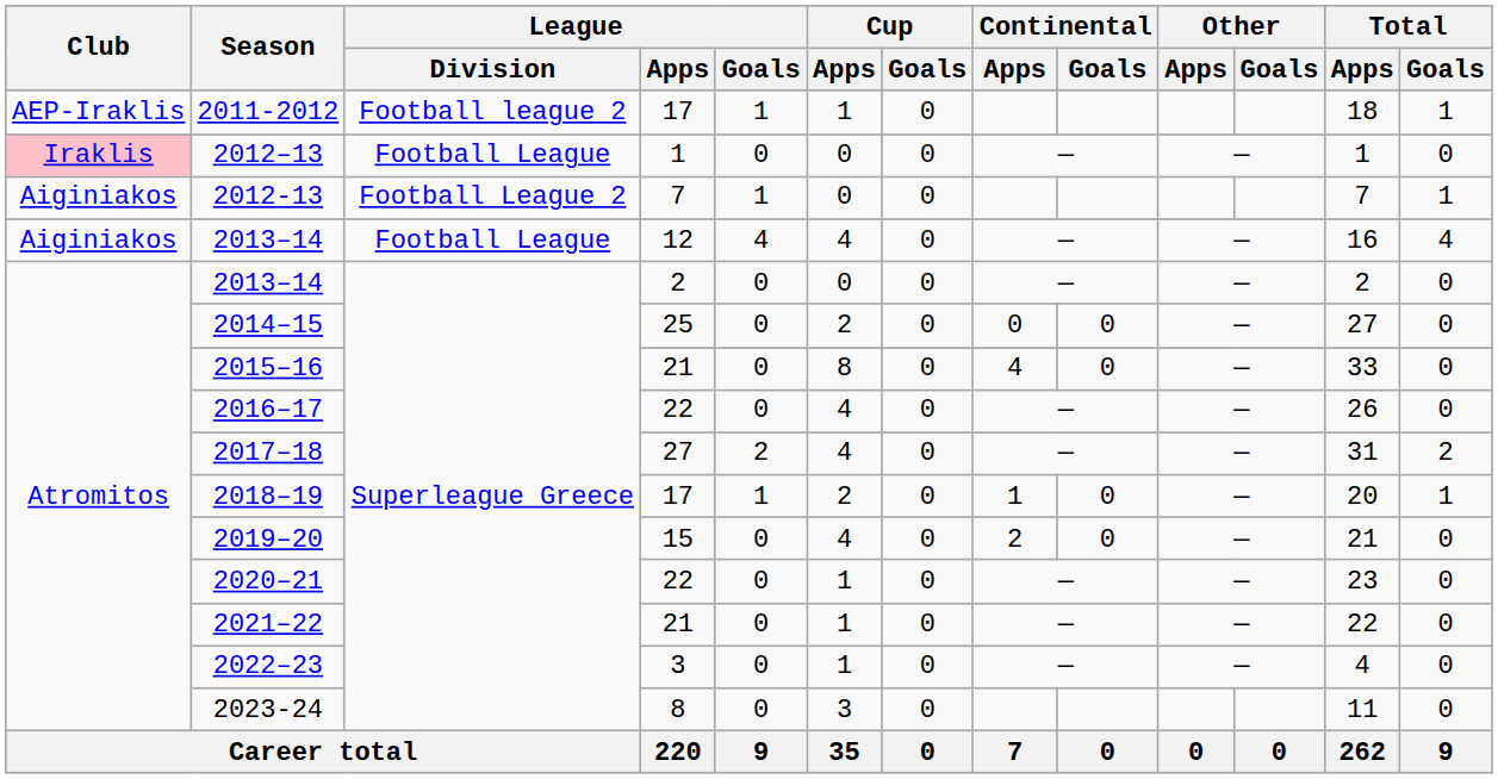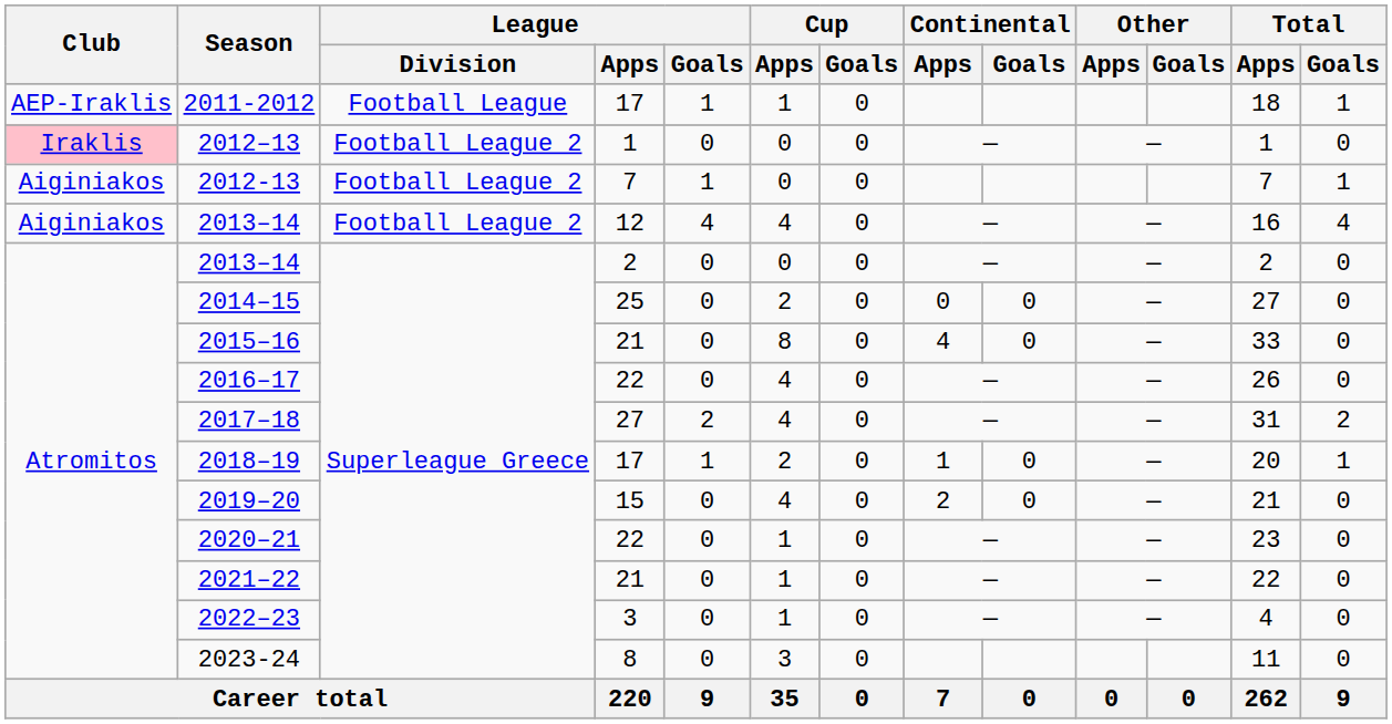 <table class="wikitable" style="text-align:center">
 <tr>
 <th rowspan=2>Club</th>
 <th rowspan=2>Season</th>
 <th colspan=3>League</th>
 <th colspan=2>Cup</th>
 <th colspan=2>Continental</th>
 <th colspan=2>Other</th>
 <th colspan=2>Total</th>
 </tr>
 <tr>
 <th>Division</th>
 <th>Apps</th>
 <th>Goals</th>
 <th>Apps</th>
 <th>Goals</th>
 <th>Apps</th>
 <th>Goals</th>
 <th>Apps</th>
 <th>Goals</th>
 <th>Apps</th>
 <th>Goals</th>
 </tr>
 <tr>
 <td><a href='#'>AEP-Iraklis</a></td>
 <td><a href='#'>2011-2012</a></td>
-<td><a href='#'>Football league 2</a></td>
+<td><a href='#'>Football League</a></td>
 <td>17</td>
 <td>1</td>
 <td>1</td>
 <td>0</td>
 <td></td>
 <td></td>
 <td></td>
 <td></td>
 <td>18</td>
 <td>1</td>
 </tr>
 <tr>
 <td style="background: pink;"><a href='#'>Iraklis</a></td>
 <td><a href='#'>2012–13</a></td>
-<td><a href='#'>Football League</a></td>
+<td><a href='#'>Football League 2</a></td>
 <td>1</td>
 <td>0</td>
 <td>0</td>
 <td>0</td>
 <td colspan="2">—</td>
 <td colspan="2">—</td>
 <td>1</td>
 <td>0</td>
 </tr>
 <tr>
 <td><a href='#'>Aiginiakos</a></td>
 <td><a href='#'>2012-13</a></td>
 <td><a href='#'>Football League 2</a></td>
 <td>7</td>
 <td>1</td>
 <td>0</td>
 <td>0</td>
 <td></td>
 <td></td>
 <td></td>
 <td></td>
 <td>7</td>
 <td>1</td>
 </tr>
 <tr>
 <td><a href='#'>Aiginiakos</a></td>
 <td><a href='#'>2013–14</a></td>
-<td><a href='#'>Football League</a></td>
+<td><a href='#'>Football League 2</a></td>
 <td>12</td>
 <td>4</td>
 <td>4</td>
 <td>0</td>
 <td colspan="2">—</td>
 <td colspan="2">—</td>
 <td>16</td>
 <td>4</td>
 </tr>
 <tr>
 <td rowspan="11"><a href='#'>Atromitos</a></td>
 <td><a href='#'>2013–14</a></td>
 <td rowspan="11"><a href='#'>Superleague Greece</a></td>
 <td>2</td>
 <td>0</td>
 <td>0</td>
 <td>0</td>
 <td colspan="2">—</td>
 <td colspan="2">—</td>
 <td>2</td>
 <td>0</td>
 </tr>
 <tr>
 <td><a href='#'>2014–15</a></td>
 <td>25</td>
 <td>0</td>
 <td>2</td>
 <td>0</td>
 <td>0</td>
 <td>0</td>
 <td colspan="2">—</td>
 <td>27</td>
 <td>0</td>
 </tr>
 <tr>
 <td><a href='#'>2015–16</a></td>
 <td>21</td>
 <td>0</td>
 <td>8</td>
 <td>0</td>
 <td>4</td>
 <td>0</td>
 <td colspan="2">—</td>
 <td>33</td>
 <td>0</td>
 </tr>
 <tr>
 <td><a href='#'>2016–17</a></td>
 <td>22</td>
 <td>0</td>
 <td>4</td>
 <td>0</td>
 <td colspan="2">—</td>
 <td colspan="2">—</td>
 <td>26</td>
 <td>0</td>
 </tr>
 <tr>
 <td><a href='#'>2017–18</a></td>
 <td>27</td>
 <td>2</td>
 <td>4</td>
 <td>0</td>
 <td colspan="2">—</td>
 <td colspan="2">—</td>
 <td>31</td>
 <td>2</td>
 </tr>
 <tr>
 <td><a href='#'>2018–19</a></td>
 <td>17</td>
 <td>1</td>
 <td>2</td>
 <td>0</td>
 <td>1</td>
 <td>0</td>
 <td colspan="2">—</td>
 <td>20</td>
 <td>1</td>
 </tr>
 <tr>
 <td><a href='#'>2019–20</a></td>
 <td>15</td>
 <td>0</td>
 <td>4</td>
 <td>0</td>
 <td>2</td>
 <td>0</td>
 <td colspan="2">—</td>
 <td>21</td>
 <td>0</td>
 </tr>
 <tr>
 <td><a href='#'>2020–21</a></td>
 <td>22</td>
 <td>0</td>
 <td>1</td>
 <td>0</td>
 <td colspan="2">—</td>
 <td colspan="2">—</td>
 <td>23</td>
 <td>0</td>
 </tr>
 <tr>
 <td><a href='#'>2021–22</a></td>
 <td>21</td>
 <td>0</td>
 <td>1</td>
 <td>0</td>
 <td colspan="2">—</td>
 <td colspan="2">—</td>
 <td>22</td>
 <td>0</td>
 </tr>
 <tr>
 <td><a href='#'>2022–23</a></td>
 <td>3</td>
 <td>0</td>
 <td>1</td>
 <td>0</td>
 <td colspan="2">—</td>
 <td colspan="2">—</td>
 <td>4</td>
 <td>0</td>
 </tr>
 <tr>
 <td>2023-24</td>
 <td>8</td>
 <td>0</td>
 <td>3</td>
 <td>0</td>
 <td></td>
 <td></td>
 <td></td>
 <td></td>
 <td>11</td>
 <td>0</td>
 </tr>
 <tr>
 <th colspan="3">Career total</th>
 <th>220</th>
 <th>9</th>
 <th>35</th>
 <th>0</th>
 <th>7</th>
 <th>0</th>
 <th>0</th>
 <th>0</th>
 <th>262</th>
 <th>9</th>
 </tr>
 </table>
